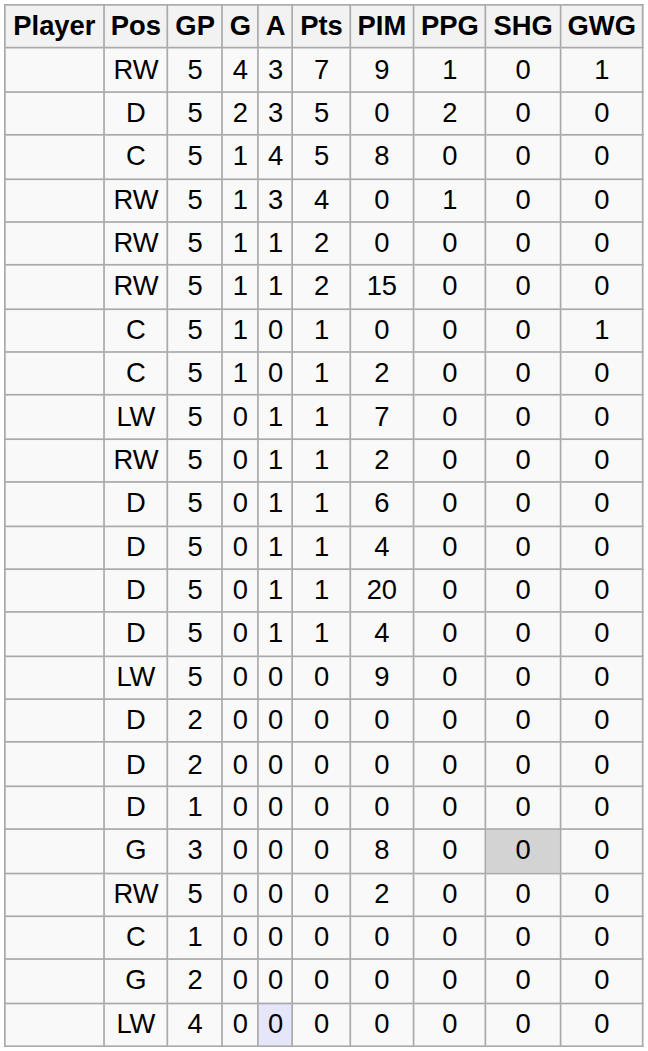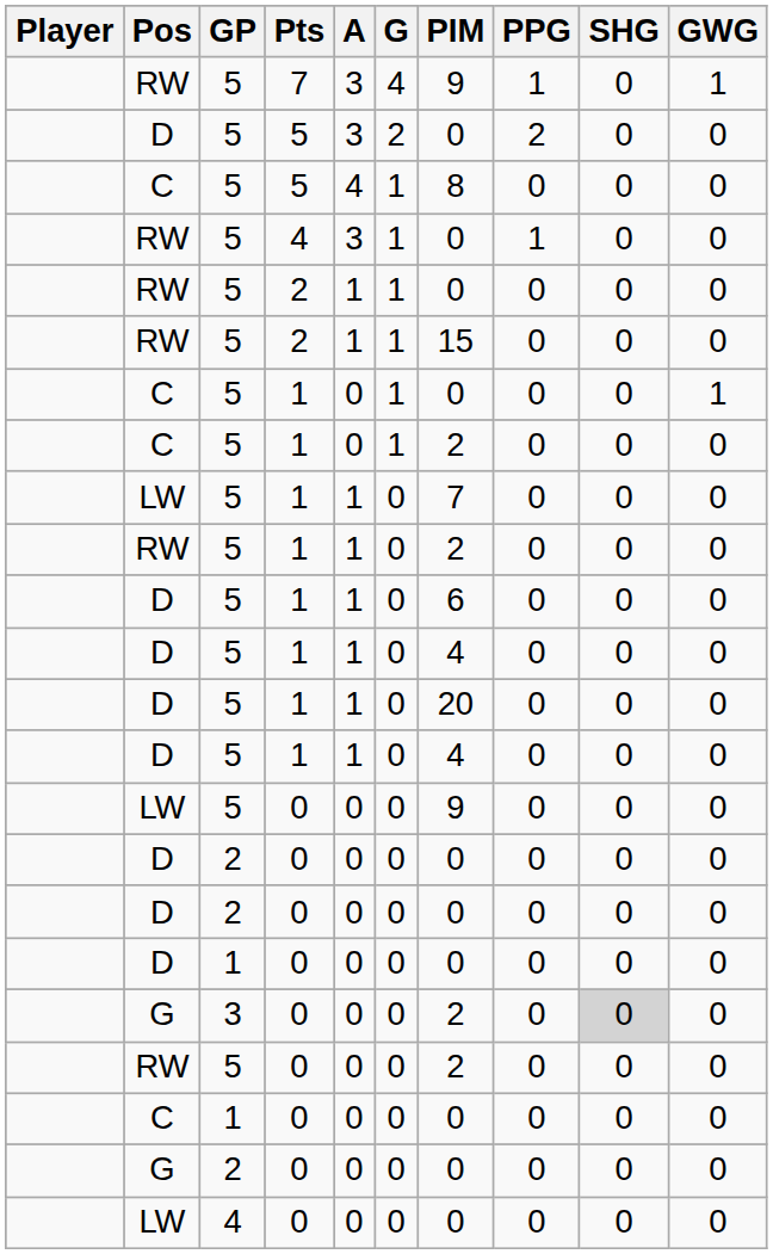 <table class="wikitable sortable" width="60%">
 <tr ALIGN="center">
 <th bgcolor="#DDDDFF" width="10%">Player</th>
 <th bgcolor="#DDDDFF" width="3%" title="Position">Pos</th>
 <th bgcolor="#DDDDFF" width="5%" title="Games played">GP</th>
+<th bgcolor="#DDDDFF" width="5%" title="Points">Pts</th>
+<th bgcolor="#DDDDFF" width="5%" title="Assists">A</th>
 <th bgcolor="#DDDDFF" width="5%" title="Goals">G</th>
-<th bgcolor="#DDDDFF" width="5%" title="Assists">A</th>
-<th bgcolor="#DDDDFF" width="5%" title="Points">Pts</th>
 <th bgcolor="#DDDDFF" width="5%" title="Penalties in Minutes">PIM</th>
 <th bgcolor="#DDDDFF" width="5%" title="Power Play Goals">PPG</th>
 <th bgcolor="#DDDDFF" width="5%" title="Short-handed Goals">SHG</th>
 <th bgcolor="#DDDDFF" width="5%" title="Game-winning Goals">GWG</th>
 </tr>
 <tr align="center">
 <td align="right"></td>
 <td>RW</td>
 <td>5</td>
+<td>7</td>
+<td>3</td>
 <td>4</td>
-<td>3</td>
-<td>7</td>
 <td>9</td>
 <td>1</td>
 <td>0</td>
 <td>1</td>
 </tr>
 <tr align="center">
 <td align="right"></td>
 <td>D</td>
 <td>5</td>
+<td>5</td>
+<td>3</td>
 <td>2</td>
-<td>3</td>
-<td>5</td>
 <td>0</td>
 <td>2</td>
 <td>0</td>
 <td>0</td>
 </tr>
 <tr align="center">
 <td align="right"></td>
 <td>C</td>
 <td>5</td>
+<td>5</td>
+<td>4</td>
 <td>1</td>
-<td>4</td>
-<td>5</td>
 <td>8</td>
 <td>0</td>
 <td>0</td>
 <td>0</td>
 </tr>
 <tr align="center">
 <td align="right"></td>
 <td>RW</td>
 <td>5</td>
+<td>4</td>
+<td>3</td>
 <td>1</td>
-<td>3</td>
-<td>4</td>
 <td>0</td>
 <td>1</td>
 <td>0</td>
 <td>0</td>
 </tr>
 <tr align="center">
 <td align="right"></td>
 <td>RW</td>
 <td>5</td>
+<td>2</td>
 <td>1</td>
 <td>1</td>
-<td>2</td>
 <td>0</td>
 <td>0</td>
 <td>0</td>
 <td>0</td>
 </tr>
 <tr align="center">
 <td align="right"></td>
 <td>RW</td>
 <td>5</td>
+<td>2</td>
 <td>1</td>
 <td>1</td>
-<td>2</td>
 <td>15</td>
 <td>0</td>
 <td>0</td>
 <td>0</td>
 </tr>
 <tr align="center">
 <td align="right"></td>
 <td>C</td>
 <td>5</td>
 <td>1</td>
 <td>0</td>
 <td>1</td>
 <td>0</td>
 <td>0</td>
 <td>0</td>
 <td>1</td>
 </tr>
 <tr align="center">
 <td align="right"></td>
 <td>C</td>
 <td>5</td>
 <td>1</td>
 <td>0</td>
 <td>1</td>
 <td>2</td>
 <td>0</td>
 <td>0</td>
 <td>0</td>
 </tr>
 <tr align="center">
 <td align="right"></td>
 <td>LW</td>
 <td>5</td>
-<td>0</td>
 <td>1</td>
 <td>1</td>
+<td>0</td>
 <td>7</td>
 <td>0</td>
 <td>0</td>
 <td>0</td>
 </tr>
 <tr align="center">
 <td align="right"></td>
 <td>RW</td>
 <td>5</td>
-<td>0</td>
 <td>1</td>
 <td>1</td>
+<td>0</td>
 <td>2</td>
 <td>0</td>
 <td>0</td>
 <td>0</td>
 </tr>
 <tr align="center">
 <td align="right"></td>
 <td>D</td>
 <td>5</td>
-<td>0</td>
 <td>1</td>
 <td>1</td>
+<td>0</td>
 <td>6</td>
 <td>0</td>
 <td>0</td>
 <td>0</td>
 </tr>
 <tr align="center">
 <td align="right"></td>
 <td>D</td>
 <td>5</td>
-<td>0</td>
 <td>1</td>
 <td>1</td>
+<td>0</td>
 <td>4</td>
 <td>0</td>
 <td>0</td>
 <td>0</td>
 </tr>
 <tr align="center">
 <td align="right"></td>
 <td>D</td>
 <td>5</td>
-<td>0</td>
 <td>1</td>
 <td>1</td>
+<td>0</td>
 <td>20</td>
 <td>0</td>
 <td>0</td>
 <td>0</td>
 </tr>
 <tr align="center">
 <td align="right"></td>
 <td>D</td>
 <td>5</td>
-<td>0</td>
 <td>1</td>
 <td>1</td>
+<td>0</td>
 <td>4</td>
 <td>0</td>
 <td>0</td>
 <td>0</td>
 </tr>
 <tr align="center">
 <td align="right"></td>
 <td>LW</td>
 <td>5</td>
 <td>0</td>
 <td>0</td>
 <td>0</td>
 <td>9</td>
 <td>0</td>
 <td>0</td>
 <td>0</td>
 </tr>
 <tr align="center">
 <td align="right"></td>
 <td>D</td>
 <td>2</td>
 <td>0</td>
 <td>0</td>
 <td>0</td>
 <td>0</td>
 <td>0</td>
 <td>0</td>
 <td>0</td>
 </tr>
 <tr align="center">
 <td align="right"></td>
 <td>D</td>
 <td>2</td>
 <td>0</td>
 <td>0</td>
 <td>0</td>
 <td>0</td>
 <td>0</td>
 <td>0</td>
 <td>0</td>
 </tr>
 <tr align="center">
 <td align="right"></td>
 <td>D</td>
 <td>1</td>
 <td>0</td>
 <td>0</td>
 <td>0</td>
 <td>0</td>
 <td>0</td>
 <td>0</td>
 <td>0</td>
 </tr>
 <tr align="center">
 <td align="right"></td>
 <td>G</td>
 <td>3</td>
 <td>0</td>
 <td>0</td>
 <td>0</td>
-<td>8</td>
+<td>2</td>
 <td>0</td>
 <td style="background: lightgrey;">0</td>
 <td>0</td>
 </tr>
 <tr align="center">
 <td align="right"></td>
 <td>RW</td>
 <td>5</td>
 <td>0</td>
 <td>0</td>
 <td>0</td>
 <td>2</td>
 <td>0</td>
 <td>0</td>
 <td>0</td>
 </tr>
 <tr align="center">
 <td align="right"></td>
 <td>C</td>
 <td>1</td>
 <td>0</td>
 <td>0</td>
 <td>0</td>
 <td>0</td>
 <td>0</td>
 <td>0</td>
 <td>0</td>
 </tr>
 <tr align="center">
 <td align="right"></td>
 <td>G</td>
 <td>2</td>
 <td>0</td>
 <td>0</td>
 <td>0</td>
 <td>0</td>
 <td>0</td>
 <td>0</td>
 <td>0</td>
 </tr>
 <tr align="center">
 <td align="right"></td>
 <td>LW</td>
 <td>4</td>
 <td>0</td>
-<td style="background: lavender;">0</td>
+<td>0</td>
 <td>0</td>
 <td>0</td>
 <td>0</td>
 <td>0</td>
 <td>0</td>
 </tr>
 </table>
